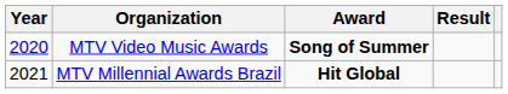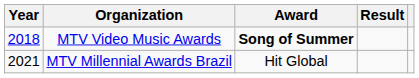 <table class="wikitable plainrowheaders" style="text-align: center;">
 <tr>
 <th scope="col">Year</th>
 <th scope="col">Organization</th>
 <th scope="col">Award</th>
 <th scope="col">Result</th>
 <th scope="col"></th>
 </tr>
 <tr>
-<td rowspan="1"><a href='#'>2020</a></td>
+<td rowspan="1"><a href='#'>2018</a></td>
 <td><a href='#'>MTV Video Music Awards</a></td>
 <td><strong>Song of Summer</strong></td>
 <td></td>
 <td></td>
 </tr>
 <tr>
 <td rowspan="2">2021</td>
 <td><a href='#'>MTV Millennial Awards Brazil</a></td>
-<td><strong>Hit Global</strong></td>
+<td>Hit Global</td>
 <td></td>
 <td></td>
 </tr>
 </table>
